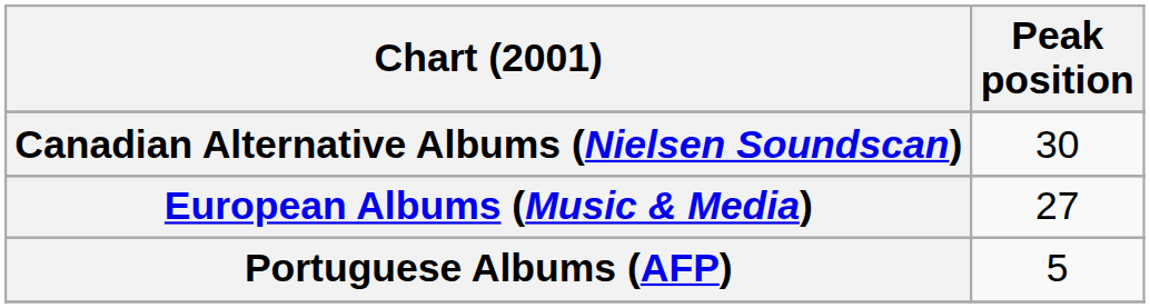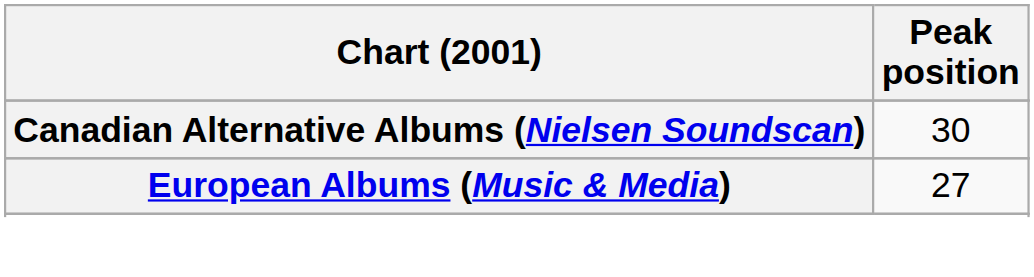 <table class="wikitable sortable plainrowheaders" style="text-align:center">
 <tr>
 <th scope="col">Chart (2001)</th>
 <th scope="col">Peak<br>position</th>
 </tr>
 <tr>
 </tr>
 <tr>
 <th scope="row">Canadian Alternative Albums (<em><a href='#'>Nielsen Soundscan</a></em>)</th>
 <td>30</td>
 </tr>
 <tr>
 </tr>
 <tr>
 <th scope="row"><a href='#'>European Albums</a> (<em><a href='#'>Music & Media</a></em>)</th>
 <td>27</td>
 </tr>
 <tr>
 </tr>
 <tr>
 </tr>
 <tr>
 </tr>
 <tr>
 </tr>
 <tr>
-<th scope="row">Portuguese Albums (<a href='#'>AFP</a>)</th>
-<td>5</td>
-</tr>
-<tr>
 </tr>
 <tr>
 </tr>
 <tr>
 </tr>
 </table>
